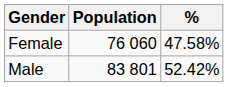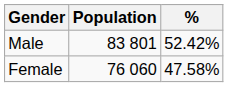 <table class="wikitable" style="font-size: 95%; text-align: right">
 <tr>
 <th>Gender</th>
 <th>Population</th>
 <th>%</th>
 </tr>
 <tr>
+<td align=left>Male</td>
+<td>83 801</td>
+<td>52.42%</td>
+</tr>
+<tr>
 <td align=left>Female</td>
 <td>76 060</td>
 <td>47.58%</td>
 </tr>
-<tr>
-<td align=left>Male</td>
-<td>83 801</td>
-<td>52.42%</td>
-</tr>
 </table>
